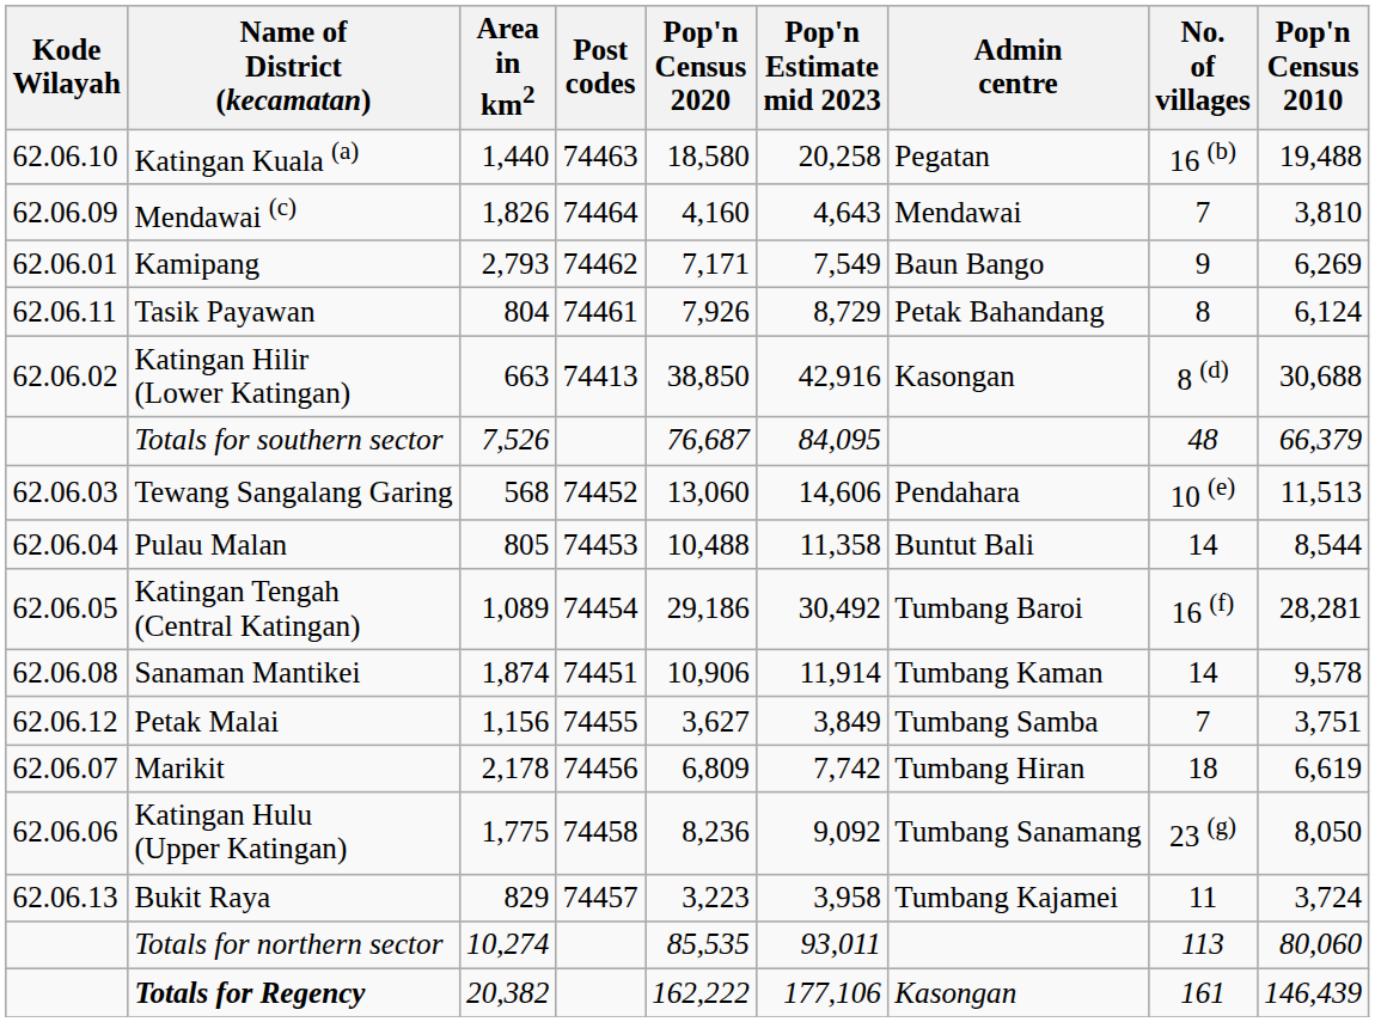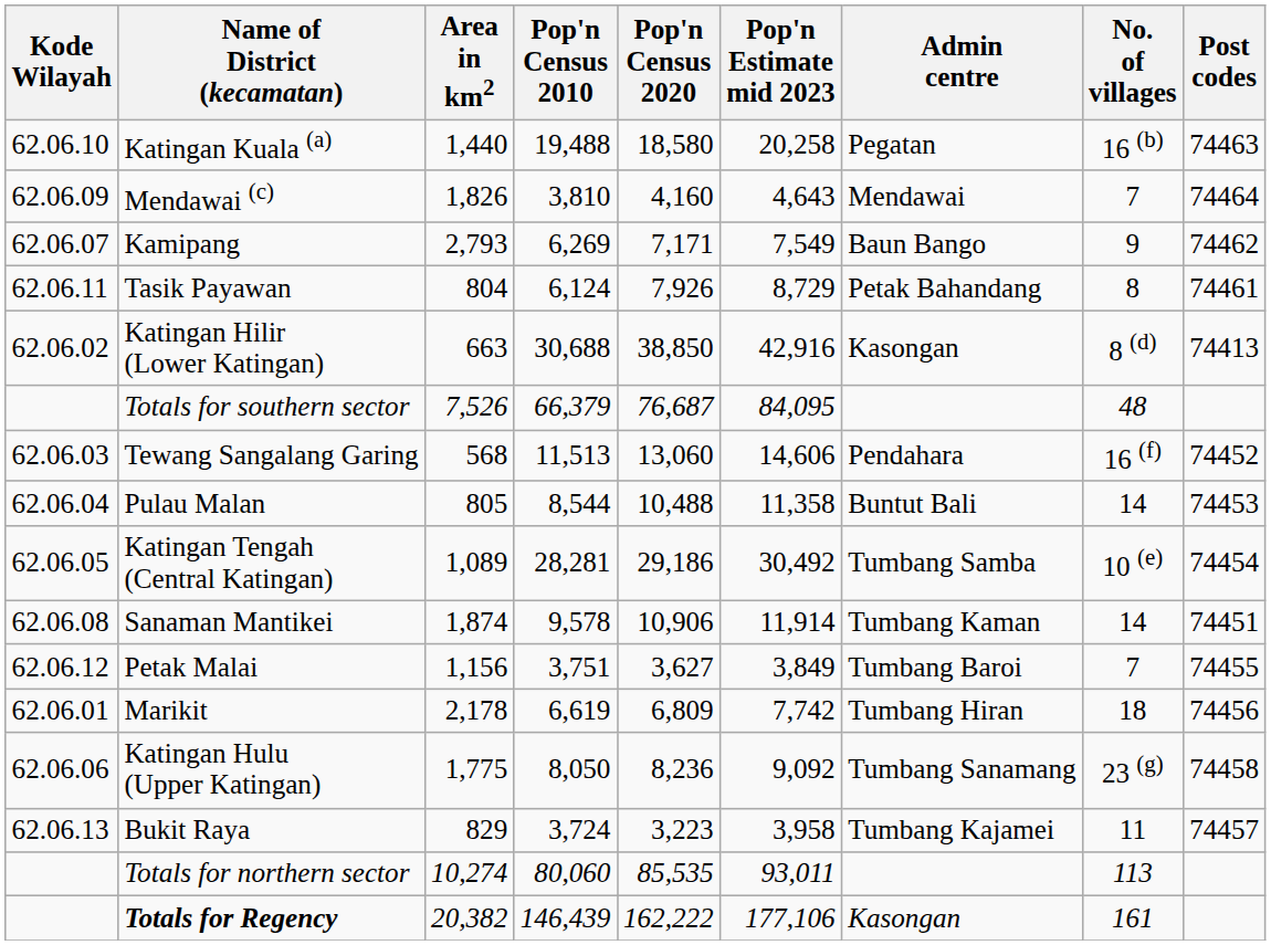 <table class="sortable wikitable">
 <tr>
 <th>Kode <br>Wilayah</th>
 <th>Name of<br>District<br>(<em>kecamatan</em>)</th>
 <th>Area <br> in <br>km<sup>2</sup></th>
-<th>Post<br>codes</th>
+<th>Pop'n<br>Census<br>2010</th>
 <th>Pop'n<br>Census<br>2020</th>
 <th>Pop'n<br>Estimate<br>mid 2023</th>
 <th>Admin<br>centre</th>
 <th>No.<br>of<br>villages</th>
-<th>Pop'n<br>Census<br>2010</th>
+<th>Post<br>codes</th>
 </tr>
 <tr>
 <td>62.06.10</td>
 <td>Katingan Kuala <sup>(a)</sup> </td>
 <td align="right">1,440</td>
-<td>74463</td>
+<td align="right">19,488</td>
 <td align="right">18,580</td>
 <td align="right">20,258</td>
 <td>Pegatan</td>
 <td align="center">16 <sup>(b)</sup></td>
-<td align="right">19,488</td>
+<td>74463</td>
 </tr>
 <tr>
 <td>62.06.09</td>
 <td>Mendawai <sup>(c)</sup> </td>
 <td align="right">1,826</td>
-<td>74464</td>
+<td align="right">3,810</td>
 <td align="right">4,160</td>
 <td align="right">4,643</td>
 <td>Mendawai</td>
 <td align="center">7</td>
-<td align="right">3,810</td>
+<td>74464</td>
 </tr>
 <tr>
-<td>62.06.01</td>
+<td>62.06.07</td>
 <td>Kamipang </td>
 <td align="right">2,793</td>
-<td>74462</td>
+<td align="right">6,269</td>
 <td align="right">7,171</td>
 <td align="right">7,549</td>
 <td>Baun Bango</td>
 <td align="center">9</td>
-<td align="right">6,269</td>
+<td>74462</td>
 </tr>
 <tr>
 <td>62.06.11</td>
 <td>Tasik Payawan </td>
 <td align="right">804</td>
-<td>74461</td>
+<td align="right">6,124</td>
 <td align="right">7,926</td>
 <td align="right">8,729</td>
 <td>Petak Bahandang</td>
 <td align="center">8</td>
-<td align="right">6,124</td>
+<td>74461</td>
 </tr>
 <tr>
 <td>62.06.02</td>
 <td>Katingan Hilir  <br>(Lower Katingan)</td>
 <td align="right">663</td>
-<td>74413</td>
+<td align="right">30,688</td>
 <td align="right">38,850</td>
 <td align="right">42,916</td>
 <td>Kasongan</td>
 <td align="center">8 <sup>(d)</sup></td>
-<td align="right">30,688</td>
+<td>74413</td>
 </tr>
 <tr>
 <td></td>
 <td><em>Totals for southern sector</em></td>
 <td align="right"><em>7,526</em></td>
-<td></td>
+<td align="right"><em>66,379</em></td>
 <td align="right"><em>76,687</em></td>
 <td align="right"><em>84,095</em></td>
 <td></td>
 <td align="center"><em>48</em></td>
-<td align="right"><em>66,379</em></td>
+<td></td>
 </tr>
 <tr>
 <td>62.06.03</td>
 <td>Tewang Sangalang Garing </td>
 <td align="right">568</td>
-<td>74452</td>
+<td align="right">11,513</td>
 <td align="right">13,060</td>
 <td align="right">14,606</td>
 <td>Pendahara</td>
-<td align="center">10 <sup>(e)</sup></td>
-<td align="right">11,513</td>
+<td align="center">16 <sup>(f)</sup></td>
+<td>74452</td>
 </tr>
 <tr>
 <td>62.06.04</td>
 <td>Pulau Malan </td>
 <td align="right">805</td>
-<td>74453</td>
+<td align="right">8,544</td>
 <td align="right">10,488</td>
 <td align="right">11,358</td>
 <td>Buntut Bali</td>
 <td align="center">14</td>
-<td align="right">8,544</td>
+<td>74453</td>
 </tr>
 <tr>
 <td>62.06.05</td>
 <td>Katingan Tengah  <br>(Central Katingan)</td>
 <td align="right">1,089</td>
-<td>74454</td>
+<td align="right">28,281</td>
 <td align="right">29,186</td>
 <td align="right">30,492</td>
-<td>Tumbang Baroi</td>
-<td align="center">16 <sup>(f)</sup></td>
-<td align="right">28,281</td>
+<td>Tumbang Samba</td>
+<td align="center">10 <sup>(e)</sup></td>
+<td>74454</td>
 </tr>
 <tr>
 <td>62.06.08</td>
 <td>Sanaman Mantikei </td>
 <td align="right">1,874</td>
-<td>74451</td>
+<td align="right">9,578</td>
 <td align="right">10,906</td>
 <td align="right">11,914</td>
 <td>Tumbang Kaman</td>
 <td align="center">14</td>
-<td align="right">9,578</td>
+<td>74451</td>
 </tr>
 <tr>
 <td>62.06.12</td>
 <td>Petak Malai </td>
 <td align="right">1,156</td>
-<td>74455</td>
+<td align="right">3,751</td>
 <td align="right">3,627</td>
 <td align="right">3,849</td>
-<td>Tumbang Samba</td>
+<td>Tumbang Baroi</td>
 <td align="center">7</td>
-<td align="right">3,751</td>
+<td>74455</td>
 </tr>
 <tr>
-<td>62.06.07</td>
+<td>62.06.01</td>
 <td>Marikit </td>
 <td align="right">2,178</td>
-<td>74456</td>
+<td align="right">6,619</td>
 <td align="right">6,809</td>
 <td align="right">7,742</td>
 <td>Tumbang Hiran</td>
 <td align="center">18</td>
-<td align="right">6,619</td>
+<td>74456</td>
 </tr>
 <tr>
 <td>62.06.06</td>
 <td>Katingan Hulu  <br>(Upper Katingan)</td>
 <td align="right">1,775</td>
-<td>74458</td>
+<td align="right">8,050</td>
 <td align="right">8,236</td>
 <td align="right">9,092</td>
 <td>Tumbang Sanamang</td>
 <td align="center">23 <sup>(g)</sup></td>
-<td align="right">8,050</td>
+<td>74458</td>
 </tr>
 <tr>
 <td>62.06.13</td>
 <td>Bukit Raya </td>
 <td align="right">829</td>
-<td>74457</td>
+<td align="right">3,724</td>
 <td align="right">3,223</td>
 <td align="right">3,958</td>
 <td>Tumbang Kajamei</td>
 <td align="center">11</td>
-<td align="right">3,724</td>
+<td>74457</td>
 </tr>
 <tr>
 <td></td>
 <td><em>Totals for northern sector</em></td>
 <td align="right"><em>10,274</em></td>
-<td></td>
+<td align="right"><em>80,060</em></td>
 <td align="right"><em>85,535</em></td>
 <td align="right"><em>93,011</em></td>
 <td></td>
 <td align="center"><em>113</em></td>
-<td align="right"><em>80,060</em></td>
+<td></td>
 </tr>
 <tr>
 <td></td>
 <td><strong><em>Totals for Regency</em></strong></td>
 <td align="right"><em>20,382</em></td>
-<td></td>
+<td align="right"><em>146,439</em></td>
 <td align="right"><em>162,222</em></td>
 <td align="right"><em>177,106</em></td>
 <td><em>Kasongan</em></td>
 <td align="center"><em>161</em></td>
-<td align="right"><em>146,439</em></td>
+<td></td>
 </tr>
 </table>
